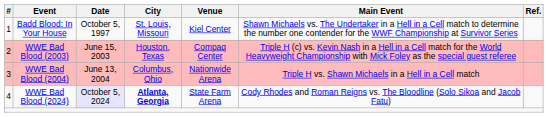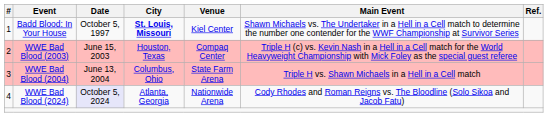 <table class="sortable wikitable succession-box" style="font-size:85%; text-align:center;">
 <tr>
 <th>#</th>
 <th>Event</th>
 <th>Date</th>
 <th>City</th>
 <th>Venue</th>
 <th>Main Event</th>
 <th>Ref.</th>
 </tr>
 <tr>
 <td>1</td>
 <td><a href='#'>Badd Blood: In Your House</a></td>
 <td>October 5, 1997</td>
-<td><a href='#'>St. Louis, Missouri</a></td>
+<td><strong><a href='#'>St. Louis, Missouri</a></strong></td>
 <td><a href='#'>Kiel Center</a></td>
 <td><a href='#'>Shawn Michaels</a> vs. <a href='#'>The Undertaker</a> in a <a href='#'>Hell in a Cell</a> match to determine the number one contender for the <a href='#'>WWF Championship</a> at <a href='#'>Survivor Series</a></td>
 <td></td>
 </tr>
 <tr style="background: #FBB;">
 <td>2</td>
 <td><a href='#'>WWE Bad Blood (2003)</a></td>
 <td>June 15, 2003</td>
 <td><a href='#'>Houston, Texas</a></td>
 <td><a href='#'>Compaq Center</a></td>
 <td><a href='#'>Triple H</a> (c) vs. <a href='#'>Kevin Nash</a> in a <a href='#'>Hell in a Cell</a> match for the <a href='#'>World Heavyweight Championship</a> with <a href='#'>Mick Foley</a> as the <a href='#'>special guest referee</a></td>
 <td></td>
 </tr>
 <tr style="background: #FBB;">
 <td>3</td>
 <td><a href='#'>WWE Bad Blood (2004)</a></td>
 <td>June 13, 2004</td>
 <td><a href='#'>Columbus, Ohio</a></td>
-<td><a href='#'>Nationwide Arena</a></td>
+<td><a href='#'>State Farm Arena</a></td>
 <td><a href='#'>Triple H</a> vs. <a href='#'>Shawn Michaels</a> in a <a href='#'>Hell in a Cell</a> match</td>
 <td></td>
 </tr>
 <tr>
 <td>4</td>
 <td><a href='#'>WWE Bad Blood (2024)</a></td>
 <td style="background: lavender;">October 5, 2024</td>
-<td><strong><a href='#'>Atlanta, Georgia</a></strong></td>
-<td><a href='#'>State Farm Arena</a></td>
+<td><a href='#'>Atlanta, Georgia</a></td>
+<td><a href='#'>Nationwide Arena</a></td>
 <td><a href='#'>Cody Rhodes</a> and <a href='#'>Roman Reigns</a> vs. <a href='#'>The Bloodline</a> (<a href='#'>Solo Sikoa</a> and <a href='#'>Jacob Fatu</a>)</td>
 <td></td>
 </tr>
 <tr>
 <td colspan="10"></td>
 </tr>
 </table>
